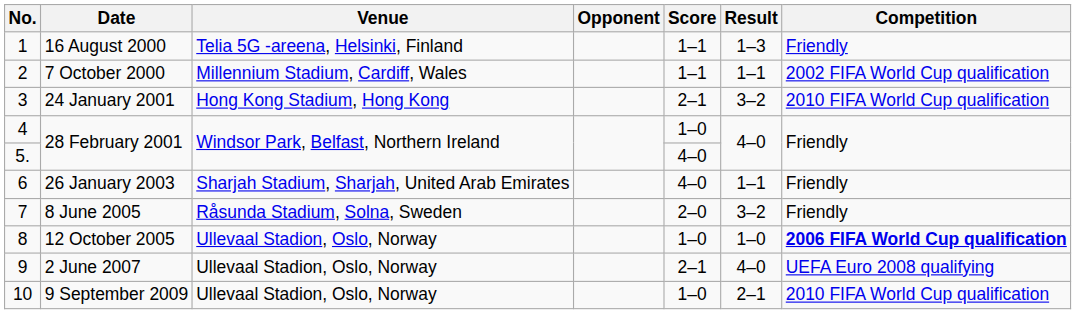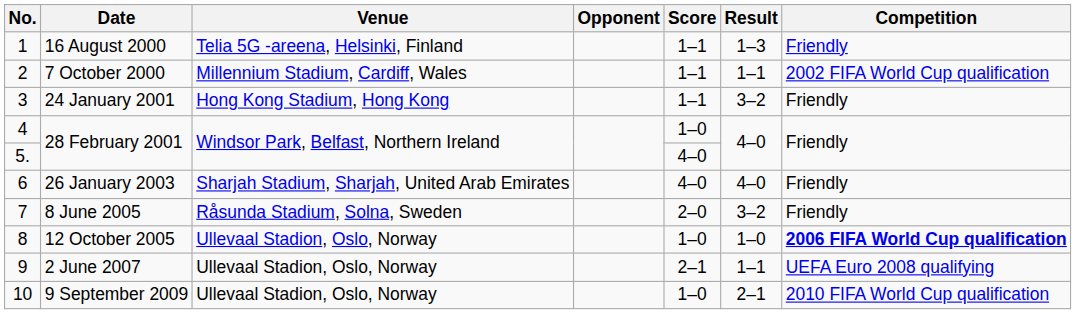 <table class="wikitable sortable">
 <tr>
 <th scope="col">No.</th>
 <th scope="col">Date</th>
 <th scope="col">Venue</th>
 <th scope="col">Opponent</th>
 <th scope="col">Score</th>
 <th scope="col">Result</th>
 <th scope="col">Competition</th>
 </tr>
 <tr>
 <td align="center">1</td>
 <td>16 August 2000</td>
 <td><a href='#'>Telia 5G -areena</a>, <a href='#'>Helsinki</a>, Finland</td>
 <td></td>
 <td align="center">1–1</td>
 <td align="center">1–3</td>
 <td><a href='#'>Friendly</a></td>
 </tr>
 <tr>
 <td align="center">2</td>
 <td>7 October 2000</td>
 <td><a href='#'>Millennium Stadium</a>, <a href='#'>Cardiff</a>, Wales</td>
 <td></td>
 <td align="center">1–1</td>
 <td align="center">1–1</td>
 <td><a href='#'>2002 FIFA World Cup qualification</a></td>
 </tr>
 <tr>
 <td align="center">3</td>
 <td>24 January 2001</td>
 <td><a href='#'>Hong Kong Stadium</a>, <a href='#'>Hong Kong</a></td>
 <td></td>
-<td align="center">2–1</td>
+<td align="center">1–1</td>
 <td align="center">3–2</td>
-<td><a href='#'>2010 FIFA World Cup qualification</a></td>
+<td>Friendly</td>
 </tr>
 <tr>
 <td align="center">4</td>
 <td rowspan="2">28 February 2001</td>
 <td rowspan="2"><a href='#'>Windsor Park</a>, <a href='#'>Belfast</a>, Northern Ireland</td>
 <td rowspan="2"></td>
 <td align="center">1–0</td>
 <td rowspan="2" align="center">4–0</td>
 <td rowspan="2">Friendly</td>
 </tr>
 <tr>
 <td align="center">5.</td>
 <td align="center">4–0</td>
 </tr>
 <tr>
 <td align="center">6</td>
 <td>26 January 2003</td>
 <td><a href='#'>Sharjah Stadium</a>, <a href='#'>Sharjah</a>, United Arab Emirates</td>
 <td></td>
 <td align="center">4–0</td>
-<td align="center">1–1</td>
+<td align="center">4–0</td>
 <td>Friendly</td>
 </tr>
 <tr>
 <td align="center">7</td>
 <td>8 June 2005</td>
 <td><a href='#'>Råsunda Stadium</a>, <a href='#'>Solna</a>, Sweden</td>
 <td></td>
 <td align="center">2–0</td>
 <td align="center">3–2</td>
 <td>Friendly</td>
 </tr>
 <tr>
 <td align="center">8</td>
 <td>12 October 2005</td>
 <td><a href='#'>Ullevaal Stadion</a>, <a href='#'>Oslo</a>, Norway</td>
 <td></td>
 <td align="center">1–0</td>
 <td align="center">1–0</td>
 <td><strong><a href='#'>2006 FIFA World Cup qualification</a></strong></td>
 </tr>
 <tr>
 <td align="center">9</td>
 <td>2 June 2007</td>
 <td>Ullevaal Stadion, Oslo, Norway</td>
 <td></td>
 <td align="center">2–1</td>
-<td align="center">4–0</td>
+<td align="center">1–1</td>
 <td><a href='#'>UEFA Euro 2008 qualifying</a></td>
 </tr>
 <tr>
 <td align="center">10</td>
 <td>9 September 2009</td>
 <td>Ullevaal Stadion, Oslo, Norway</td>
 <td></td>
 <td align="center">1–0</td>
 <td align="center">2–1</td>
 <td><a href='#'>2010 FIFA World Cup qualification</a></td>
 </tr>
 </table>
